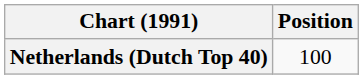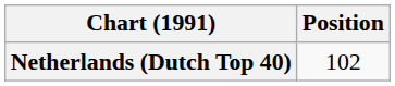 <table class="wikitable plainrowheaders" style="text-align:center">
 <tr>
 <th scope="col">Chart (1991)</th>
 <th scope="col">Position</th>
 </tr>
 <tr>
 <th scope="row">Netherlands (Dutch Top 40)</th>
-<td>100</td>
+<td>102</td>
 </tr>
 </table>
